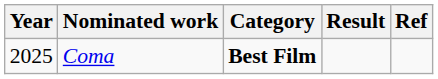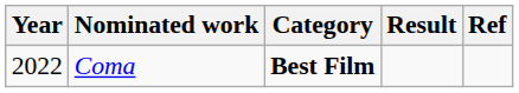 <table class="wikitable sortable">
 <tr>
 <th>Year</th>
 <th>Nominated work</th>
 <th>Category</th>
 <th>Result</th>
 <th>Ref</th>
 </tr>
 <tr>
-<td>2025</td>
+<td>2022</td>
 <td><em><a href='#'>Coma</a></em></td>
 <td><strong>Best Film</strong></td>
 <td></td>
 <td></td>
 </tr>
 </table>
